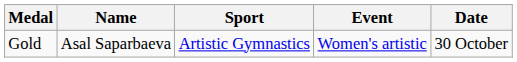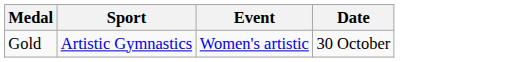 <table class="wikitable sortable">
 <tr>
 <th>Medal</th>
-<th>Name</th>
 <th>Sport</th>
 <th>Event</th>
 <th>Date</th>
 </tr>
 <tr>
 <td> Gold</td>
-<td>Asal Saparbaeva</td>
 <td><a href='#'>Artistic Gymnastics</a></td>
 <td><a href='#'>Women's artistic</a></td>
 <td>30 October</td>
 </tr>
 </table>
